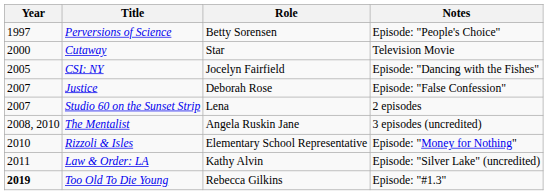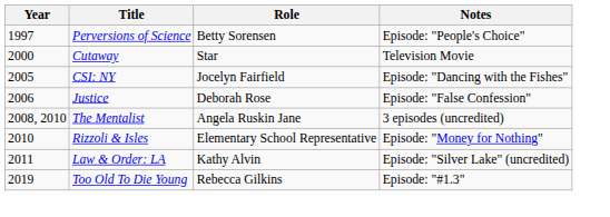 <table class="wikitable sortable">
 <tr>
 <th>Year</th>
 <th>Title</th>
 <th>Role</th>
 <th class=unsortable>Notes</th>
 </tr>
 <tr>
 <td>1997</td>
 <td><em><a href='#'>Perversions of Science</a></em></td>
 <td>Betty Sorensen</td>
 <td>Episode: "People's Choice"</td>
 </tr>
 <tr>
 <td>2000</td>
 <td><em><a href='#'>Cutaway</a></em></td>
 <td>Star</td>
 <td>Television Movie</td>
 </tr>
 <tr>
 <td>2005</td>
 <td><em><a href='#'>CSI: NY</a></em></td>
 <td>Jocelyn Fairfield</td>
 <td>Episode: "Dancing with the Fishes"</td>
 </tr>
 <tr>
-<td>2007</td>
+<td>2006</td>
 <td><em><a href='#'>Justice</a></em></td>
 <td>Deborah Rose</td>
 <td>Episode: "False Confession"</td>
-</tr>
-<tr>
-<td>2007</td>
-<td><em><a href='#'>Studio 60 on the Sunset Strip</a></em></td>
-<td>Lena</td>
-<td>2 episodes</td>
 </tr>
 <tr>
 <td>2008, 2010</td>
 <td><em><a href='#'>The Mentalist</a></em></td>
 <td>Angela Ruskin Jane</td>
 <td>3 episodes (uncredited)</td>
 </tr>
 <tr>
 <td>2010</td>
 <td><em><a href='#'>Rizzoli & Isles</a></em></td>
 <td>Elementary School Representative</td>
 <td>Episode: "<a href='#'>Money for Nothing</a>"</td>
 </tr>
 <tr>
 <td>2011</td>
 <td><em><a href='#'>Law & Order: LA</a></em></td>
 <td>Kathy Alvin</td>
 <td>Episode: "Silver Lake" (uncredited)</td>
 </tr>
 <tr>
-<td><strong>2019</strong></td>
+<td>2019</td>
 <td><em><a href='#'>Too Old To Die Young</a></em></td>
 <td>Rebecca Gilkins</td>
 <td>Episode: "#1.3"</td>
 </tr>
 </table>
